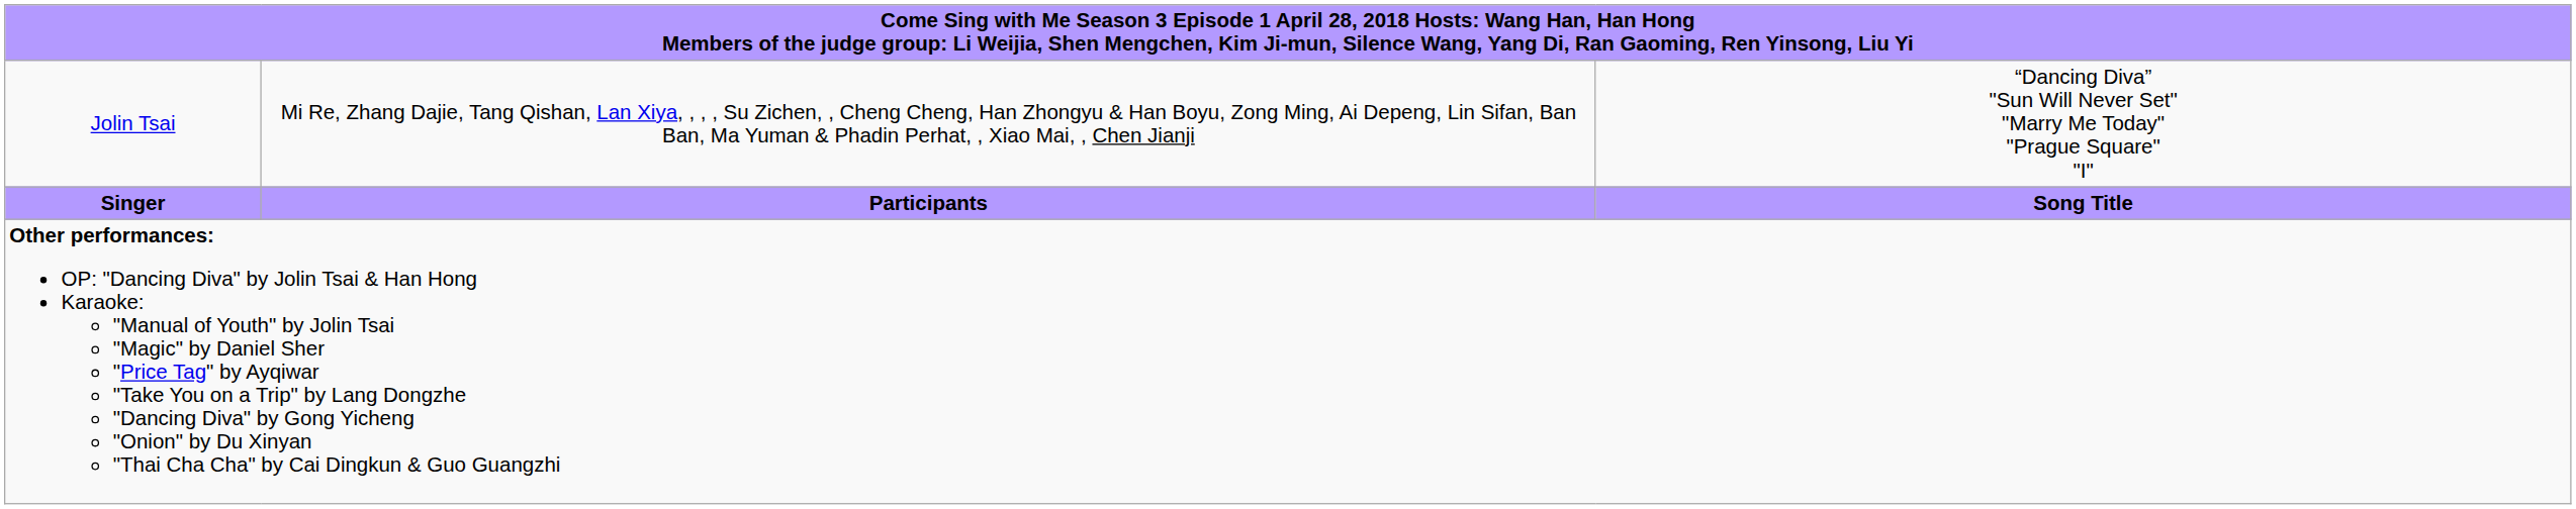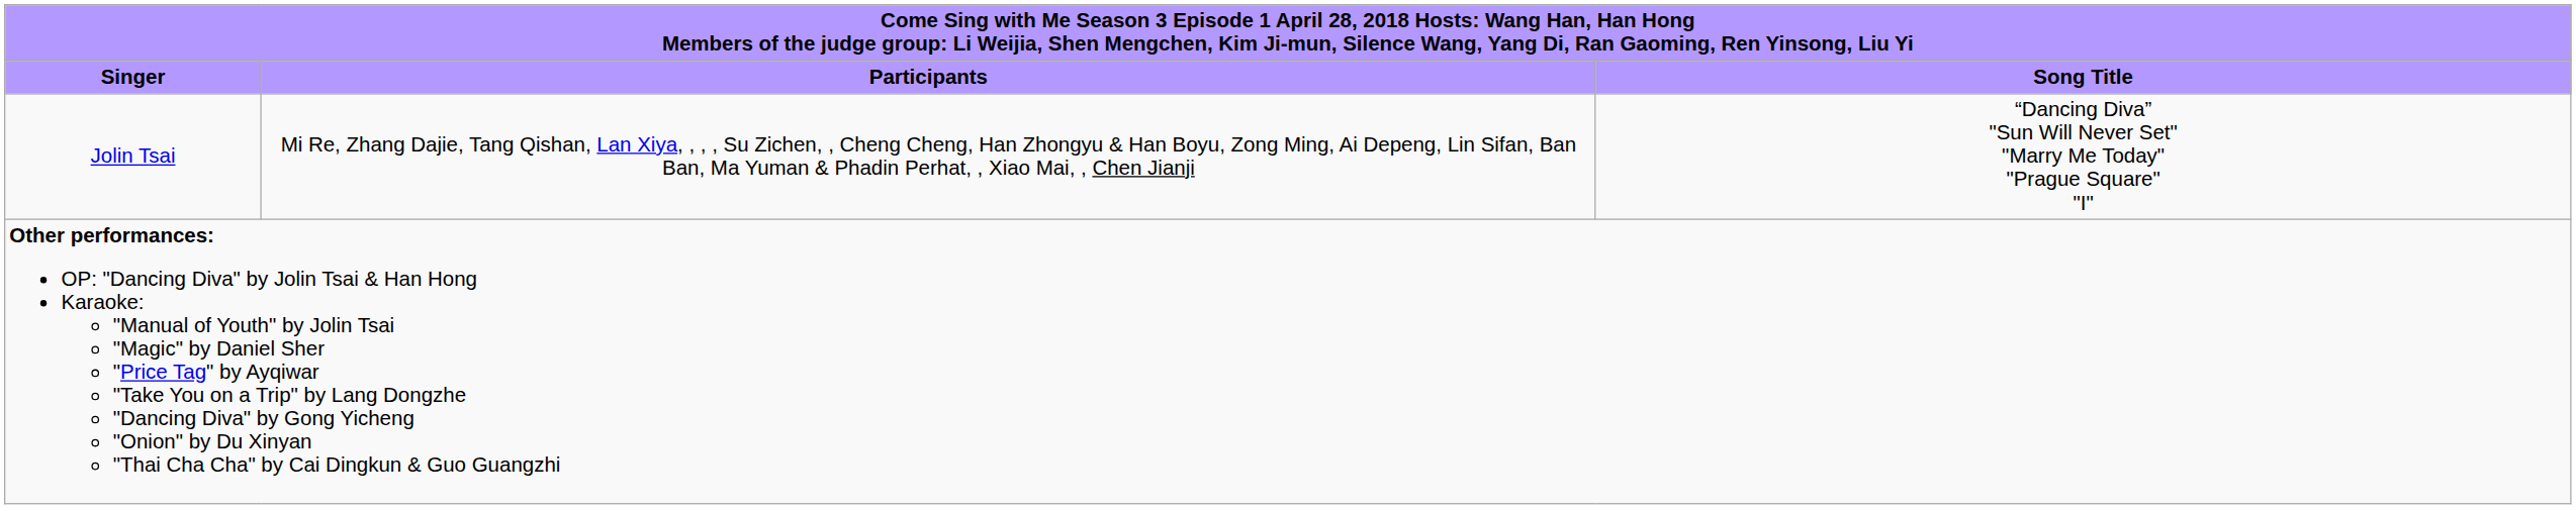 <table class="wikitable sortable mw-collapsible" width="100%" style="text-align:center">
 <tr style="background:#B399FF">
 <td colspan="3"><div><strong>Come Sing with Me Season 3 Episode 1 April 28, 2018 Hosts: Wang Han, Han Hong<br>Members of the judge group: Li Weijia, Shen Mengchen, Kim Ji-mun, Silence Wang, Yang Di, Ran Gaoming, Ren Yinsong, Liu Yi</strong></div></td>
-</tr>
-<tr>
-<td><a href='#'>Jolin Tsai</a></td>
-<td>Mi Re, Zhang Dajie, Tang Qishan, <a href='#'>Lan Xiya</a>, , , , Su Zichen, , Cheng Cheng, Han Zhongyu & Han Boyu, Zong Ming, Ai Depeng, Lin Sifan, Ban Ban, Ma Yuman & Phadin Perhat, , Xiao Mai, , <u>Chen Jianji</u><br></td>
-<td>“Dancing Diva”<br>"Sun Will Never Set"<br>"Marry Me Today"<br>"Prague Square"<br>"I"</td>
 </tr>
 <tr style="background:#B399FF">
 <td style="width:10%"><strong>Singer</strong></td>
 <td style="width:52%"><strong>Participants</strong></td>
 <td style="width:38%"><strong>Song Title</strong></td>
 </tr>
 <tr>
+<td><a href='#'>Jolin Tsai</a></td>
+<td>Mi Re, Zhang Dajie, Tang Qishan, <a href='#'>Lan Xiya</a>, , , , Su Zichen, , Cheng Cheng, Han Zhongyu & Han Boyu, Zong Ming, Ai Depeng, Lin Sifan, Ban Ban, Ma Yuman & Phadin Perhat, , Xiao Mai, , <u>Chen Jianji</u><br></td>
+<td>“Dancing Diva”<br>"Sun Will Never Set"<br>"Marry Me Today"<br>"Prague Square"<br>"I"</td>
+</tr>
+<tr>
 <td colspan="3" style="text-align:left;"><strong>Other performances:</strong><br><ul><li>OP: "Dancing Diva" by Jolin Tsai & Han Hong</li><li>Karaoke:<ul><li>"Manual of Youth" by Jolin Tsai</li><li>"Magic" by Daniel Sher</li><li>"<a href='#'>Price Tag</a>" by Ayqiwar</li><li>"Take You on a Trip" by Lang Dongzhe</li><li>"Dancing Diva" by Gong Yicheng</li><li>"Onion" by Du Xinyan</li><li>"Thai Cha Cha" by Cai Dingkun & Guo Guangzhi</li></ul></li></ul></td>
 </tr>
 </table>
